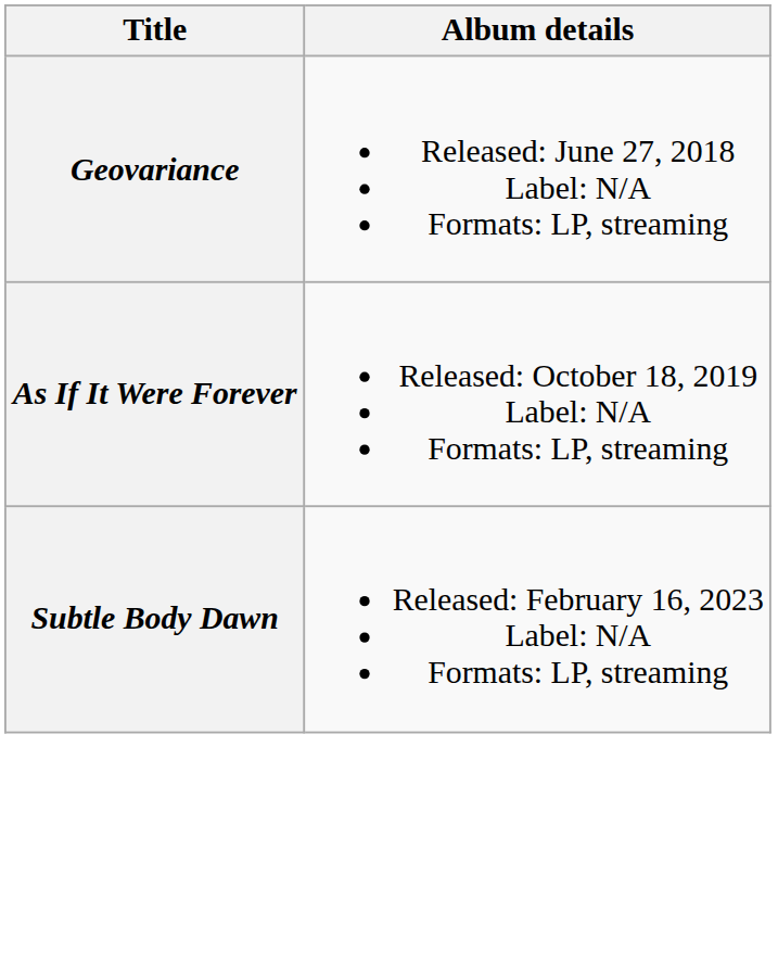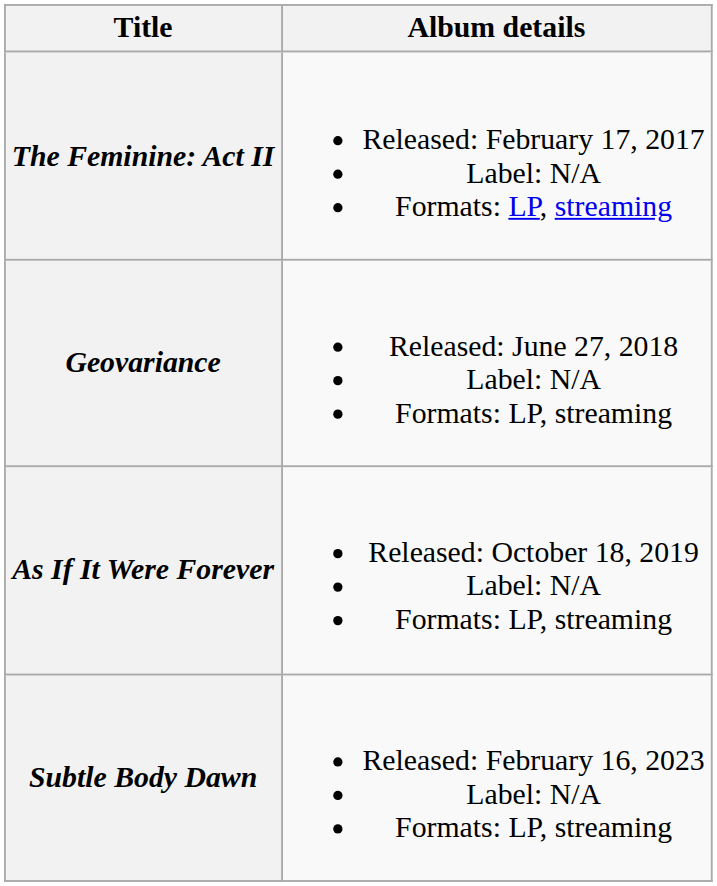 <table class="wikitable plainrowheaders" style="text-align:center;">
 <tr>
 <th scope="col">Title</th>
 <th scope="col">Album details</th>
+</tr>
+<tr>
+<th scope="row"><em>The Feminine: Act II</em></th>
+<td><br><ul><li>Released: February 17, 2017</li><li>Label: N/A</li><li>Formats: <a href='#'>LP</a>, <a href='#'>streaming</a></li></ul></td>
 </tr>
 <tr>
 <th scope="row"><em>Geovariance</em></th>
 <td><br><ul><li>Released: June 27, 2018</li><li>Label: N/A</li><li>Formats: LP, streaming</li></ul></td>
 </tr>
 <tr>
 <th scope="row"><em>As If It Were Forever</em></th>
 <td><br><ul><li>Released: October 18, 2019</li><li>Label: N/A</li><li>Formats: LP, streaming</li></ul></td>
 </tr>
 <tr>
 <th scope="row"><em>Subtle Body Dawn</em></th>
 <td><br><ul><li>Released: February 16, 2023</li><li>Label: N/A</li><li>Formats: LP, streaming</li></ul></td>
 </tr>
 </table>
